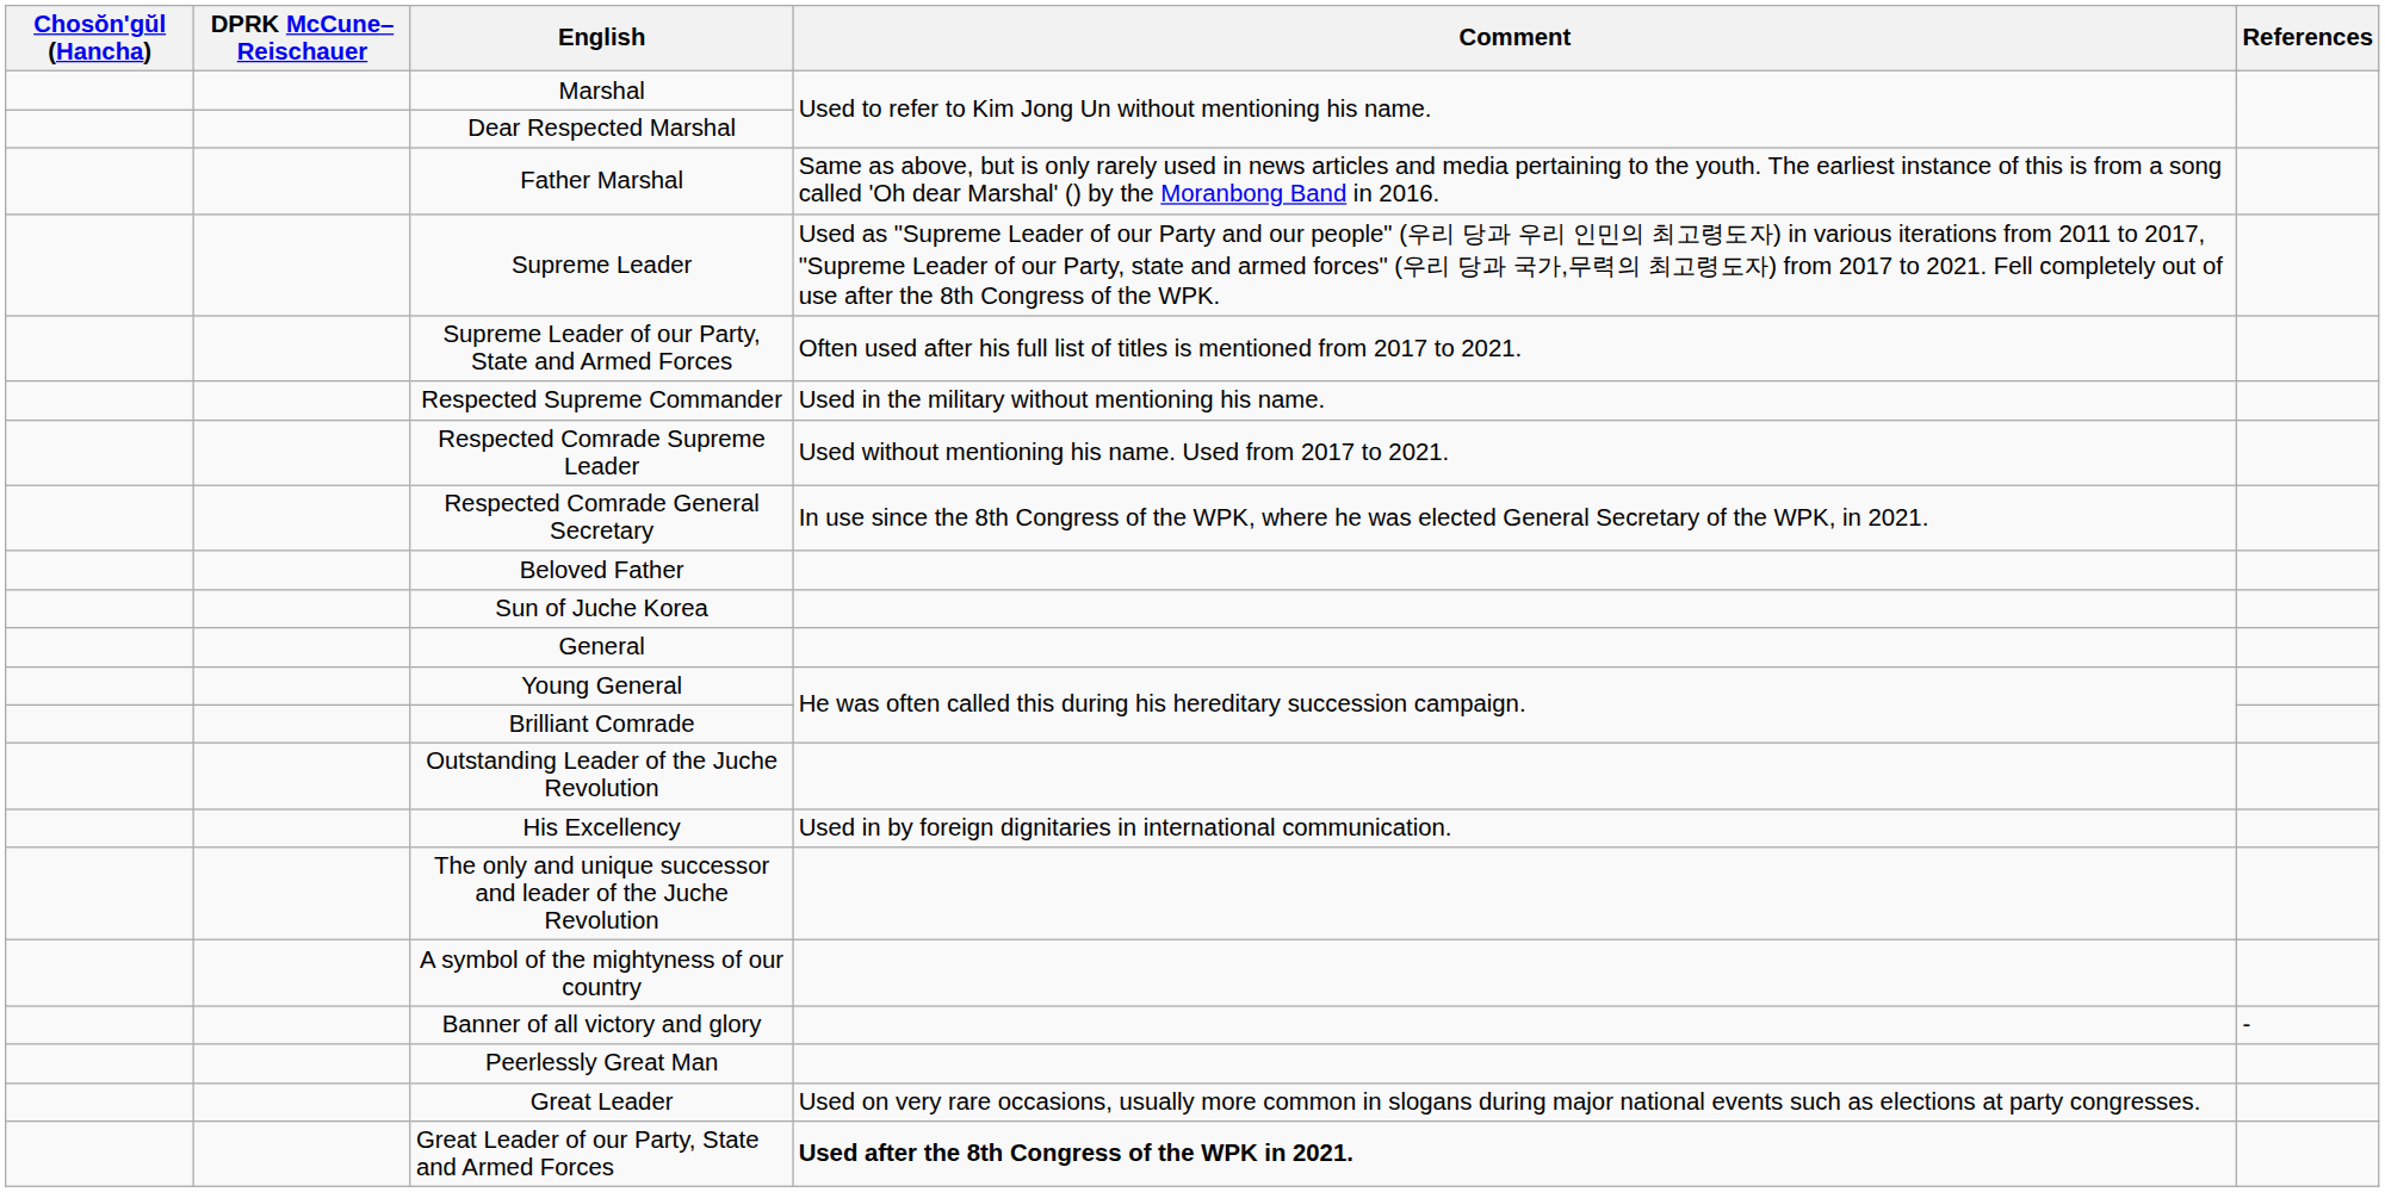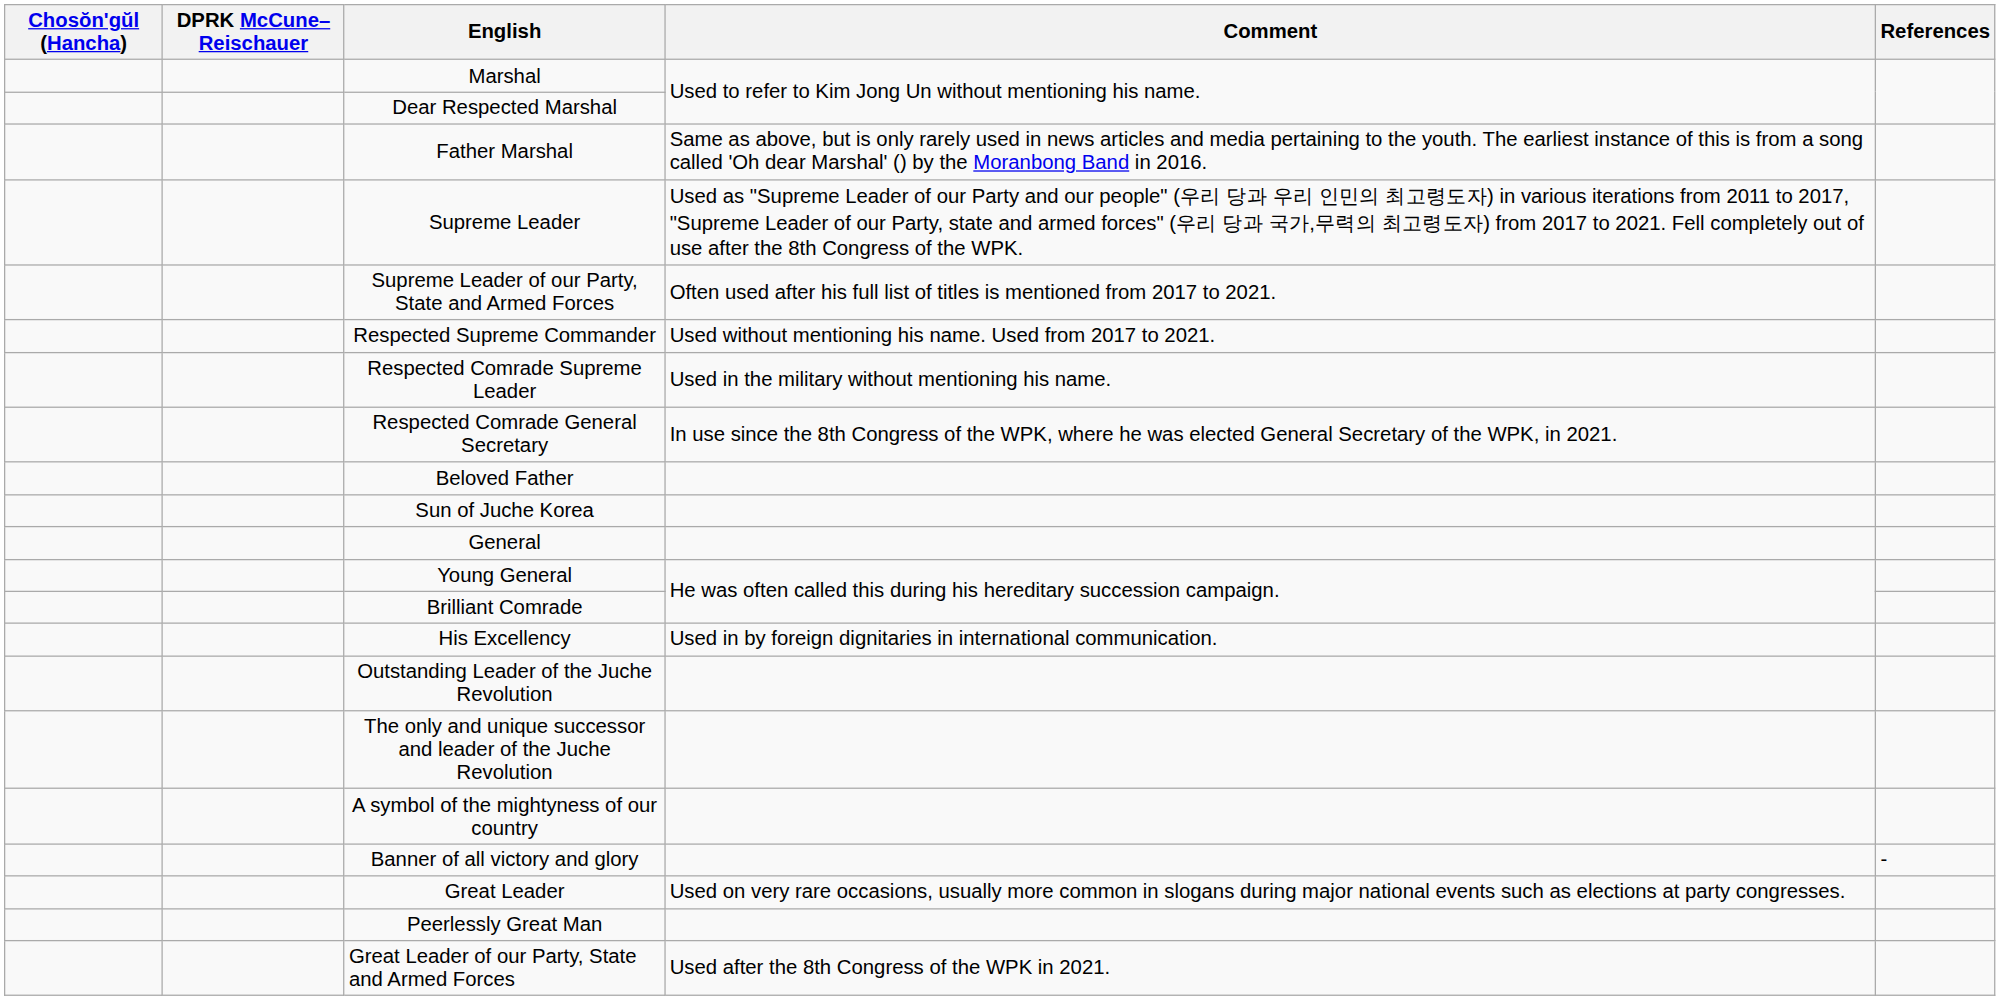 <table class="wikitable sortable">
 <tr>
 <th><a href='#'>Chosŏn'gŭl</a> (<a href='#'>Hancha</a>)</th>
 <th>DPRK <a href='#'>McCune–Reischauer</a></th>
 <th>English</th>
 <th>Comment</th>
 <th class="unsortable">References</th>
 </tr>
 <tr>
 <td align="center"></td>
 <td align="center"></td>
 <td align="center">Marshal</td>
 <td rowspan="2">Used to refer to Kim Jong Un without mentioning his name.</td>
 <td rowspan="2"></td>
 </tr>
 <tr>
 <td align="center"></td>
 <td align="center"></td>
 <td align="center">Dear Respected Marshal</td>
 </tr>
 <tr>
 <td align="center"></td>
 <td align="center"></td>
 <td align="center">Father Marshal</td>
 <td>Same as above, but is only rarely used in news articles and media pertaining to the youth. The earliest instance of this is from a song called 'Oh dear Marshal' () by the <a href='#'>Moranbong Band</a> in 2016.</td>
 <td></td>
 </tr>
 <tr>
 <td align="center"></td>
 <td align="center"></td>
 <td align="center">Supreme Leader</td>
 <td>Used as "Supreme Leader of our Party and our people" (우리 당과 우리 인민의 최고령도자) in various iterations from 2011 to 2017, "Supreme Leader of our Party, state and armed forces" (우리 당과 국가,무력의 최고령도자) from 2017 to 2021. Fell completely out of use after the 8th Congress of the WPK.</td>
 <td></td>
 </tr>
 <tr>
 <td align="center"></td>
 <td align="center"></td>
 <td align="center">Supreme Leader of our Party, State and Armed Forces</td>
 <td>Often used after his full list of titles is mentioned from 2017 to 2021.</td>
 <td></td>
 </tr>
 <tr>
 <td align="center"></td>
 <td align="center"></td>
 <td align="center">Respected Supreme Commander</td>
-<td>Used in the military without mentioning his name.</td>
+<td>Used without mentioning his name. Used from 2017 to 2021.</td>
 <td></td>
 </tr>
 <tr>
 <td align="center"></td>
 <td align="center"></td>
 <td align="center">Respected Comrade Supreme Leader</td>
-<td>Used without mentioning his name. Used from 2017 to 2021.</td>
+<td>Used in the military without mentioning his name.</td>
 <td></td>
 </tr>
 <tr>
 <td align="center"></td>
 <td align="center"></td>
 <td align="center">Respected Comrade General Secretary</td>
 <td>In use since the 8th Congress of the WPK, where he was elected General Secretary of the WPK, in 2021.</td>
 <td></td>
 </tr>
 <tr>
 <td align="center"></td>
 <td align="center"></td>
 <td align="center">Beloved Father</td>
 <td></td>
 <td></td>
 </tr>
 <tr>
 <td align="center"></td>
 <td align="center"></td>
 <td align="center">Sun of Juche Korea</td>
 <td></td>
 <td></td>
 </tr>
 <tr>
 <td align="center"></td>
 <td align="center"></td>
 <td align="center">General</td>
 <td></td>
 <td></td>
 </tr>
 <tr>
 <td align="center"></td>
 <td align="center"></td>
 <td align="center">Young General</td>
 <td rowspan="2">He was often called this during his hereditary succession campaign.</td>
 <td></td>
 </tr>
 <tr>
 <td align="center"></td>
 <td align="center"></td>
 <td align="center">Brilliant Comrade</td>
 <td></td>
 </tr>
 <tr>
 <td align="center"></td>
 <td align="center"></td>
-<td align="center">Outstanding Leader of the Juche Revolution</td>
-<td></td>
+<td align="center">His Excellency</td>
+<td>Used in by foreign dignitaries in international communication.</td>
 <td></td>
 </tr>
 <tr>
 <td align="center"></td>
 <td align="center"></td>
-<td align="center">His Excellency</td>
-<td>Used in by foreign dignitaries in international communication.</td>
+<td align="center">Outstanding Leader of the Juche Revolution</td>
+<td></td>
 <td></td>
 </tr>
 <tr>
 <td align="center"></td>
 <td align="center"></td>
 <td align="center">The only and unique successor and leader of the Juche Revolution</td>
 <td></td>
 <td></td>
 </tr>
 <tr>
 <td align="center"></td>
 <td align="center"></td>
 <td align="center">A symbol of the mightyness of our country</td>
 <td></td>
 <td></td>
 </tr>
 <tr>
 <td align="center"></td>
 <td align="center"></td>
 <td align="center">Banner of all victory and glory</td>
 <td></td>
 <td>-</td>
 </tr>
 <tr>
 <td align="center"></td>
 <td align="center"></td>
+<td align="center">Great Leader</td>
+<td>Used on very rare occasions, usually more common in slogans during major national events such as elections at party congresses.</td>
+<td></td>
+</tr>
+<tr>
+<td align="center"></td>
+<td align="center"></td>
 <td align="center">Peerlessly Great Man</td>
 <td></td>
 <td></td>
 </tr>
 <tr>
 <td align="center"></td>
 <td align="center"></td>
-<td align="center">Great Leader</td>
-<td>Used on very rare occasions, usually more common in slogans during major national events such as elections at party congresses.</td>
-<td></td>
-</tr>
-<tr>
-<td align="center"></td>
-<td align="center"></td>
 <td>Great Leader of our Party, State and Armed Forces</td>
-<td><strong>Used after the 8th Congress of the WPK in 2021.</strong></td>
+<td>Used after the 8th Congress of the WPK in 2021.</td>
 <td></td>
 </tr>
 </table>
